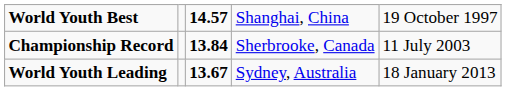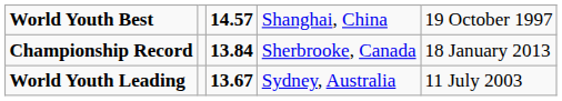 <table class="wikitable">
 <tr>
 <td><strong>World Youth Best</strong></td>
 <td></td>
 <td><strong>14.57</strong></td>
 <td><a href='#'>Shanghai</a>, <a href='#'>China</a></td>
 <td>19 October 1997</td>
 </tr>
 <tr>
 <td><strong>Championship Record</strong></td>
 <td></td>
 <td><strong>13.84</strong></td>
 <td><a href='#'>Sherbrooke</a>, <a href='#'>Canada</a></td>
-<td>11 July 2003</td>
+<td>18 January 2013</td>
 </tr>
 <tr>
 <td><strong>World Youth Leading</strong></td>
 <td></td>
 <td><strong>13.67</strong></td>
 <td><a href='#'>Sydney</a>, <a href='#'>Australia</a></td>
-<td>18 January 2013</td>
+<td>11 July 2003</td>
 </tr>
 </table>
